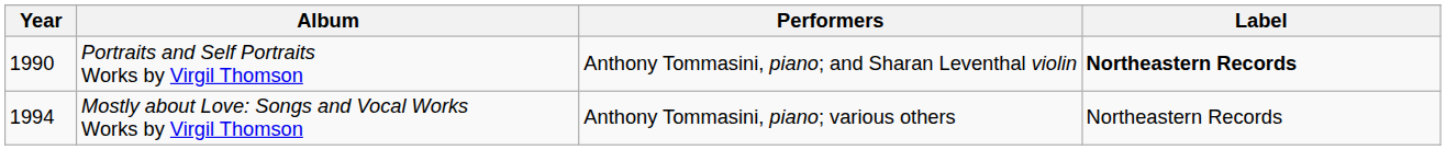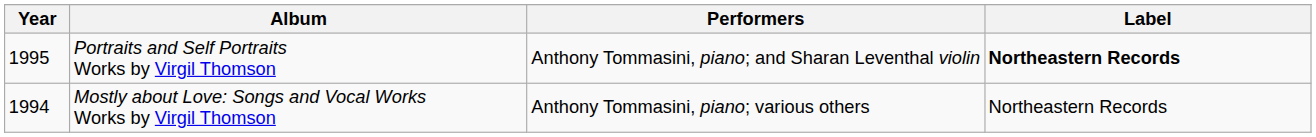 <table class = "wikitable sortable plainrowheaders">
 <tr>
 </tr>
 <tr>
 <th scope="col" width="5%">Year</th>
 <th scope="col" width="35%">Album</th>
 <th scope="col" width="35%">Performers</th>
 <th scope="col" width="25%">Label</th>
 </tr>
 <tr>
-<td>1990</td>
+<td>1995</td>
 <td><em>Portraits and Self Portraits</em><br>Works by <a href='#'>Virgil Thomson</a></td>
 <td>Anthony Tommasini, <em>piano</em>; and Sharan Leventhal <em>violin</em></td>
 <td><strong>Northeastern Records</strong></td>
 </tr>
 <tr>
 <td>1994</td>
 <td><em>Mostly about Love: Songs and Vocal Works</em><br>Works by <a href='#'>Virgil Thomson</a></td>
 <td>Anthony Tommasini, <em>piano</em>; various others</td>
 <td>Northeastern Records</td>
 </tr>
 </table>
